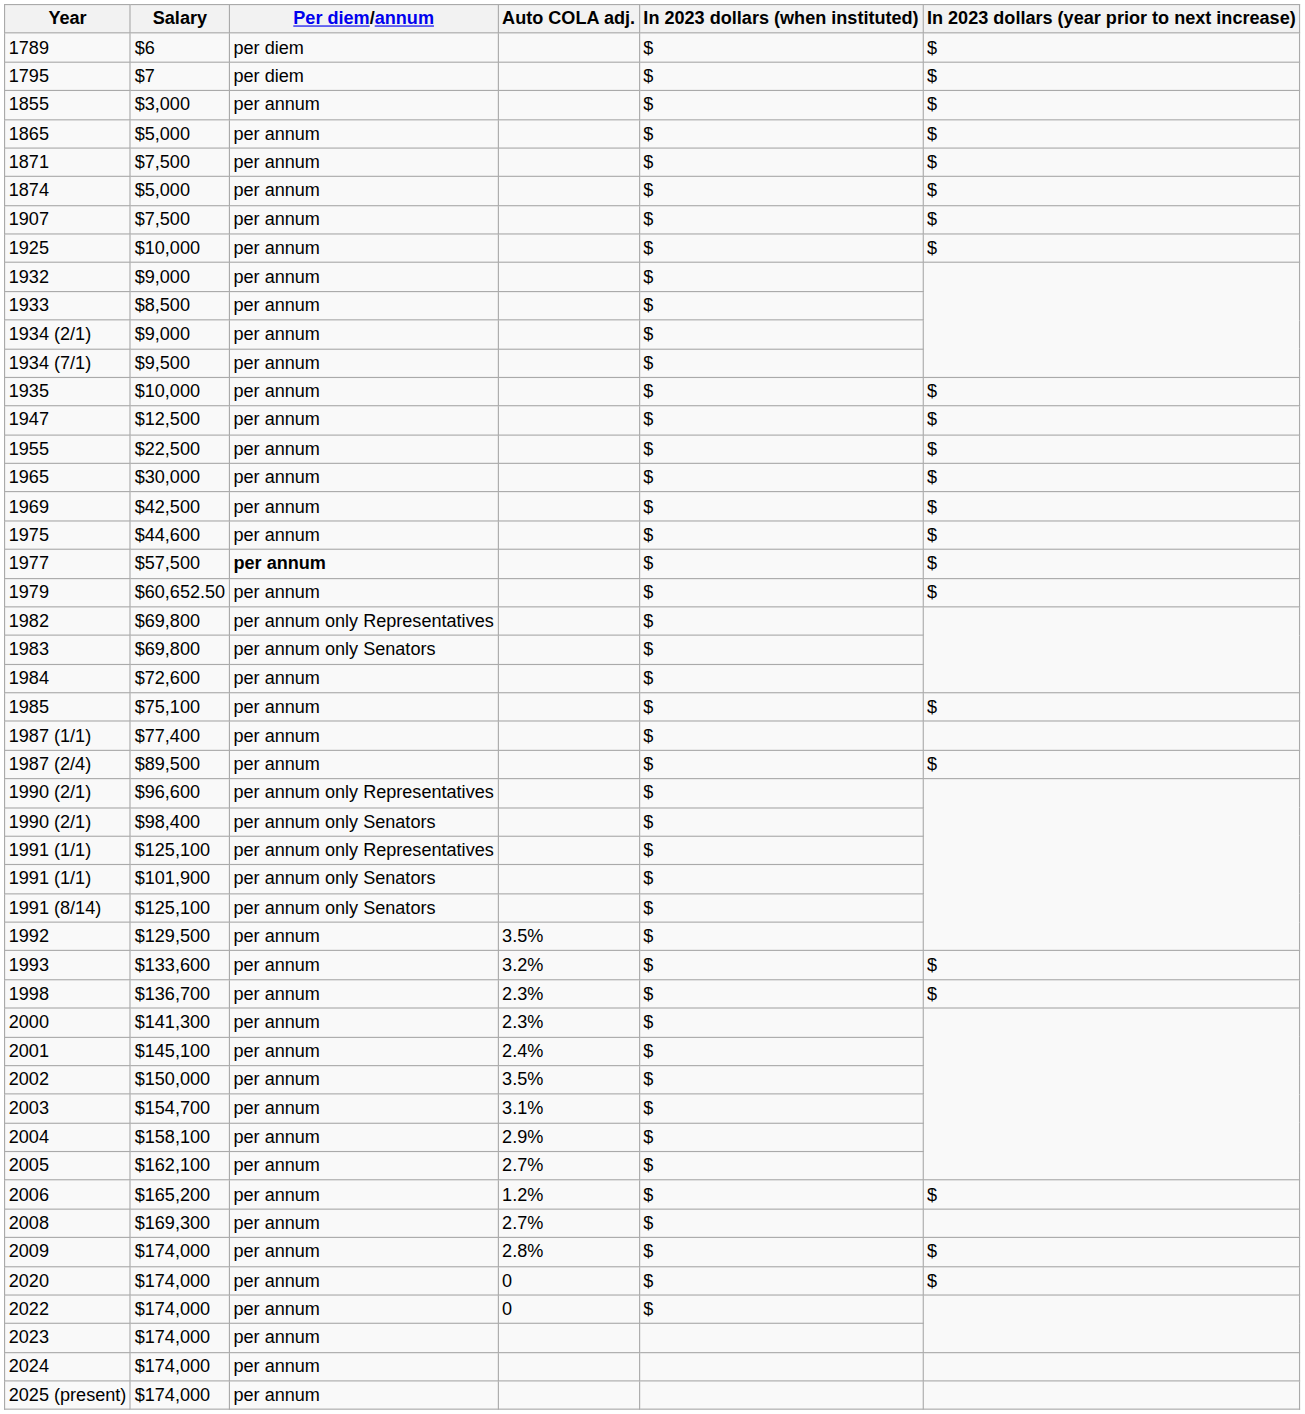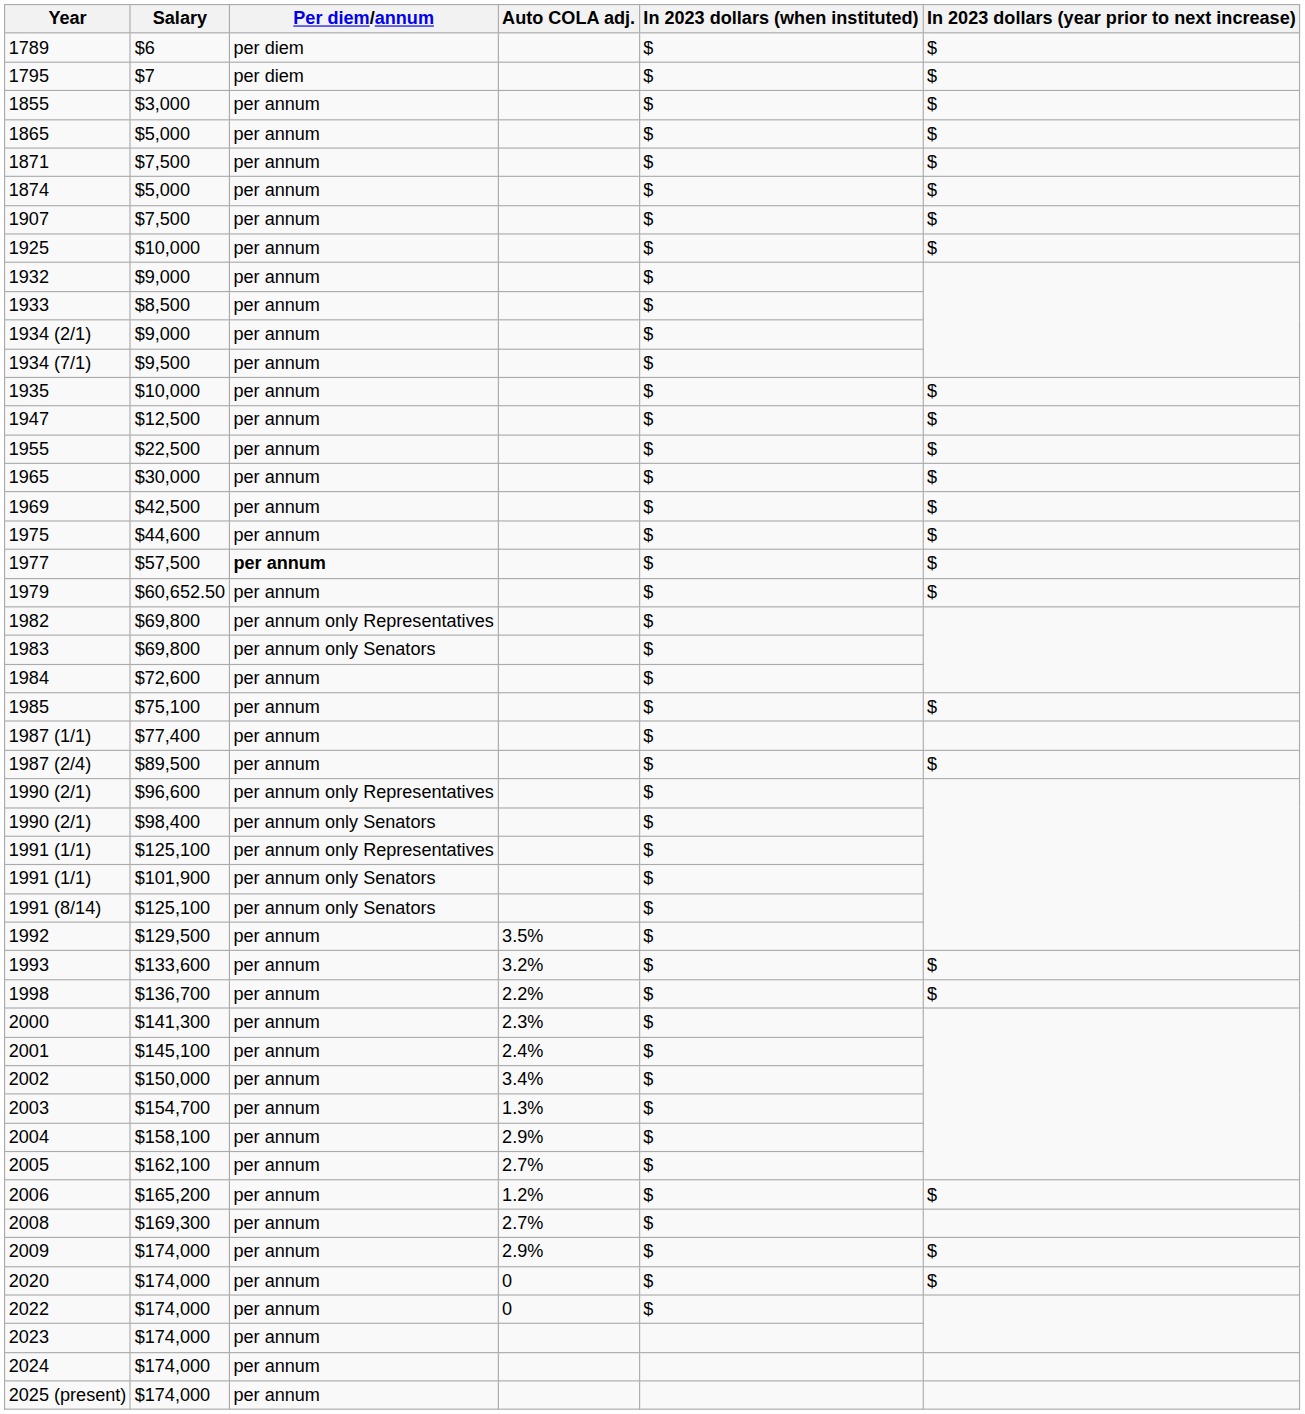 <table class="wikitable sortable">
 <tr>
 <th>Year</th>
 <th>Salary</th>
 <th><a href='#'>Per diem</a>/<a href='#'>annum</a></th>
 <th>Auto COLA adj.</th>
 <th>In 2023 dollars (when instituted)</th>
 <th>In 2023 dollars  (year prior to  next increase)</th>
 </tr>
 <tr>
 <td>1789</td>
 <td>$6</td>
 <td>per diem</td>
 <td></td>
 <td>$</td>
 <td>$</td>
 </tr>
 <tr>
 <td>1795</td>
 <td>$7</td>
 <td>per diem</td>
 <td></td>
 <td>$</td>
 <td>$</td>
 </tr>
 <tr>
 <td>1855</td>
 <td>$3,000</td>
 <td>per annum</td>
 <td></td>
 <td>$</td>
 <td>$</td>
 </tr>
 <tr>
 <td>1865</td>
 <td>$5,000</td>
 <td>per annum</td>
 <td></td>
 <td>$</td>
 <td>$</td>
 </tr>
 <tr>
 <td>1871</td>
 <td>$7,500</td>
 <td>per annum</td>
 <td></td>
 <td>$</td>
 <td>$</td>
 </tr>
 <tr>
 <td>1874</td>
 <td>$5,000</td>
 <td>per annum</td>
 <td></td>
 <td>$</td>
 <td>$</td>
 </tr>
 <tr>
 <td>1907</td>
 <td>$7,500</td>
 <td>per annum</td>
 <td></td>
 <td>$</td>
 <td>$</td>
 </tr>
 <tr>
 <td>1925</td>
 <td>$10,000</td>
 <td>per annum</td>
 <td></td>
 <td>$</td>
 <td>$</td>
 </tr>
 <tr>
 <td>1932</td>
 <td>$9,000</td>
 <td>per annum</td>
 <td></td>
 <td>$</td>
 </tr>
 <tr>
 <td>1933</td>
 <td>$8,500</td>
 <td>per annum</td>
 <td></td>
 <td>$</td>
 </tr>
 <tr>
 <td>1934 (2/1)</td>
 <td>$9,000</td>
 <td>per annum</td>
 <td></td>
 <td>$</td>
 </tr>
 <tr>
 <td>1934 (7/1)</td>
 <td>$9,500</td>
 <td>per annum</td>
 <td></td>
 <td>$</td>
 </tr>
 <tr>
 <td>1935</td>
 <td>$10,000</td>
 <td>per annum</td>
 <td></td>
 <td>$</td>
 <td>$</td>
 </tr>
 <tr>
 <td>1947</td>
 <td>$12,500</td>
 <td>per annum</td>
 <td></td>
 <td>$</td>
 <td>$</td>
 </tr>
 <tr>
 <td>1955</td>
 <td>$22,500</td>
 <td>per annum</td>
 <td></td>
 <td>$</td>
 <td>$</td>
 </tr>
 <tr>
 <td>1965</td>
 <td>$30,000</td>
 <td>per annum</td>
 <td></td>
 <td>$</td>
 <td>$</td>
 </tr>
 <tr>
 <td>1969</td>
 <td>$42,500</td>
 <td>per annum</td>
 <td></td>
 <td>$</td>
 <td>$</td>
 </tr>
 <tr>
 <td>1975</td>
 <td>$44,600</td>
 <td>per annum</td>
 <td></td>
 <td>$</td>
 <td>$</td>
 </tr>
 <tr>
 <td>1977</td>
 <td>$57,500</td>
 <td><strong>per annum</strong></td>
 <td></td>
 <td>$</td>
 <td>$</td>
 </tr>
 <tr>
 <td>1979</td>
 <td>$60,652.50</td>
 <td>per annum</td>
 <td></td>
 <td>$</td>
 <td>$</td>
 </tr>
 <tr>
 <td>1982</td>
 <td>$69,800</td>
 <td>per annum only Representatives</td>
 <td></td>
 <td>$</td>
 </tr>
 <tr>
 <td>1983</td>
 <td>$69,800</td>
 <td>per annum only Senators</td>
 <td></td>
 <td>$</td>
 </tr>
 <tr>
 <td>1984</td>
 <td>$72,600</td>
 <td>per annum</td>
 <td></td>
 <td>$</td>
 </tr>
 <tr>
 <td>1985</td>
 <td>$75,100</td>
 <td>per annum</td>
 <td></td>
 <td>$</td>
 <td>$</td>
 </tr>
 <tr>
 <td>1987 (1/1)</td>
 <td>$77,400</td>
 <td>per annum</td>
 <td></td>
 <td>$</td>
 </tr>
 <tr>
 <td>1987 (2/4)</td>
 <td>$89,500</td>
 <td>per annum</td>
 <td></td>
 <td>$</td>
 <td>$</td>
 </tr>
 <tr>
 <td>1990 (2/1)</td>
 <td>$96,600</td>
 <td>per annum only Representatives</td>
 <td></td>
 <td>$</td>
 </tr>
 <tr>
 <td>1990 (2/1)</td>
 <td>$98,400</td>
 <td>per annum only Senators</td>
 <td></td>
 <td>$</td>
 </tr>
 <tr>
 <td>1991 (1/1)</td>
 <td>$125,100</td>
 <td>per annum only Representatives</td>
 <td></td>
 <td>$</td>
 </tr>
 <tr>
 <td>1991 (1/1)</td>
 <td>$101,900</td>
 <td>per annum only Senators</td>
 <td></td>
 <td>$</td>
 </tr>
 <tr>
 <td>1991 (8/14)</td>
 <td>$125,100</td>
 <td>per annum only Senators</td>
 <td></td>
 <td>$</td>
 </tr>
 <tr>
 <td>1992</td>
 <td>$129,500</td>
 <td>per annum</td>
 <td>3.5%</td>
 <td>$</td>
 </tr>
 <tr>
 <td>1993</td>
 <td>$133,600</td>
 <td>per annum</td>
 <td>3.2%</td>
 <td>$</td>
 <td>$</td>
 </tr>
 <tr>
 <td>1998</td>
 <td>$136,700</td>
 <td>per annum</td>
-<td>2.3%</td>
+<td>2.2%</td>
 <td>$</td>
 <td>$</td>
 </tr>
 <tr>
 <td>2000</td>
 <td>$141,300</td>
 <td>per annum</td>
 <td>2.3%</td>
 <td>$</td>
 </tr>
 <tr>
 <td>2001</td>
 <td>$145,100</td>
 <td>per annum</td>
 <td>2.4%</td>
 <td>$</td>
 </tr>
 <tr>
 <td>2002</td>
 <td>$150,000</td>
 <td>per annum</td>
-<td>3.5%</td>
+<td>3.4%</td>
 <td>$</td>
 </tr>
 <tr>
 <td>2003</td>
 <td>$154,700</td>
 <td>per annum</td>
-<td>3.1%</td>
+<td>1.3%</td>
 <td>$</td>
 </tr>
 <tr>
 <td>2004</td>
 <td>$158,100</td>
 <td>per annum</td>
 <td>2.9%</td>
 <td>$</td>
 </tr>
 <tr>
 <td>2005</td>
 <td>$162,100</td>
 <td>per annum</td>
 <td>2.7%</td>
 <td>$</td>
 </tr>
 <tr>
 <td>2006</td>
 <td>$165,200</td>
 <td>per annum</td>
 <td>1.2%</td>
 <td>$</td>
 <td>$</td>
 </tr>
 <tr>
 <td>2008</td>
 <td>$169,300</td>
 <td>per annum</td>
 <td>2.7%</td>
 <td>$</td>
 </tr>
 <tr>
 <td>2009</td>
 <td>$174,000</td>
 <td>per annum</td>
-<td>2.8%</td>
+<td>2.9%</td>
 <td>$</td>
 <td>$</td>
 </tr>
 <tr>
 <td>2020</td>
 <td>$174,000</td>
 <td>per annum</td>
 <td>0</td>
 <td>$</td>
 <td>$</td>
 </tr>
 <tr>
 <td>2022</td>
 <td>$174,000</td>
 <td>per annum</td>
 <td>0</td>
 <td>$</td>
 </tr>
 <tr>
 <td>2023</td>
 <td>$174,000</td>
 <td>per annum</td>
 <td></td>
 <td></td>
 </tr>
 <tr>
 <td>2024</td>
 <td>$174,000</td>
 <td>per annum</td>
 <td></td>
 <td></td>
 <td></td>
 </tr>
 <tr>
 <td>2025 (present)</td>
 <td>$174,000</td>
 <td>per annum</td>
 <td></td>
 <td></td>
 <td></td>
 </tr>
 </table>
